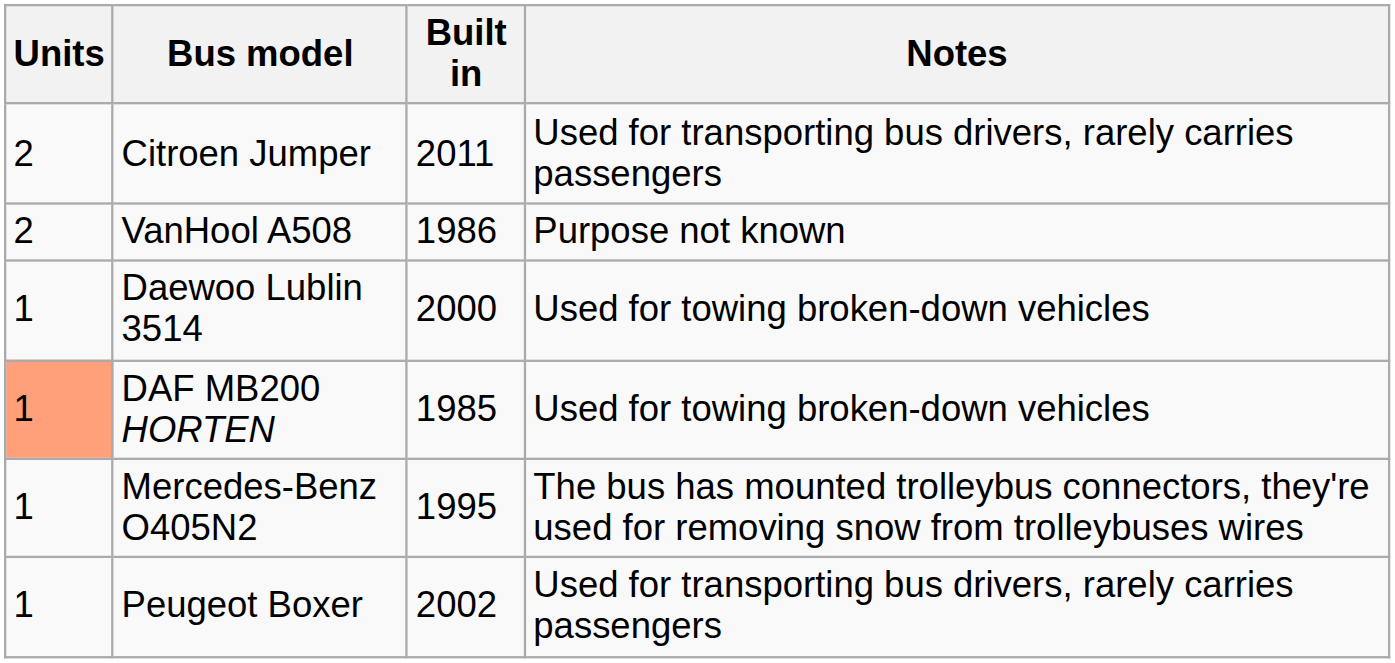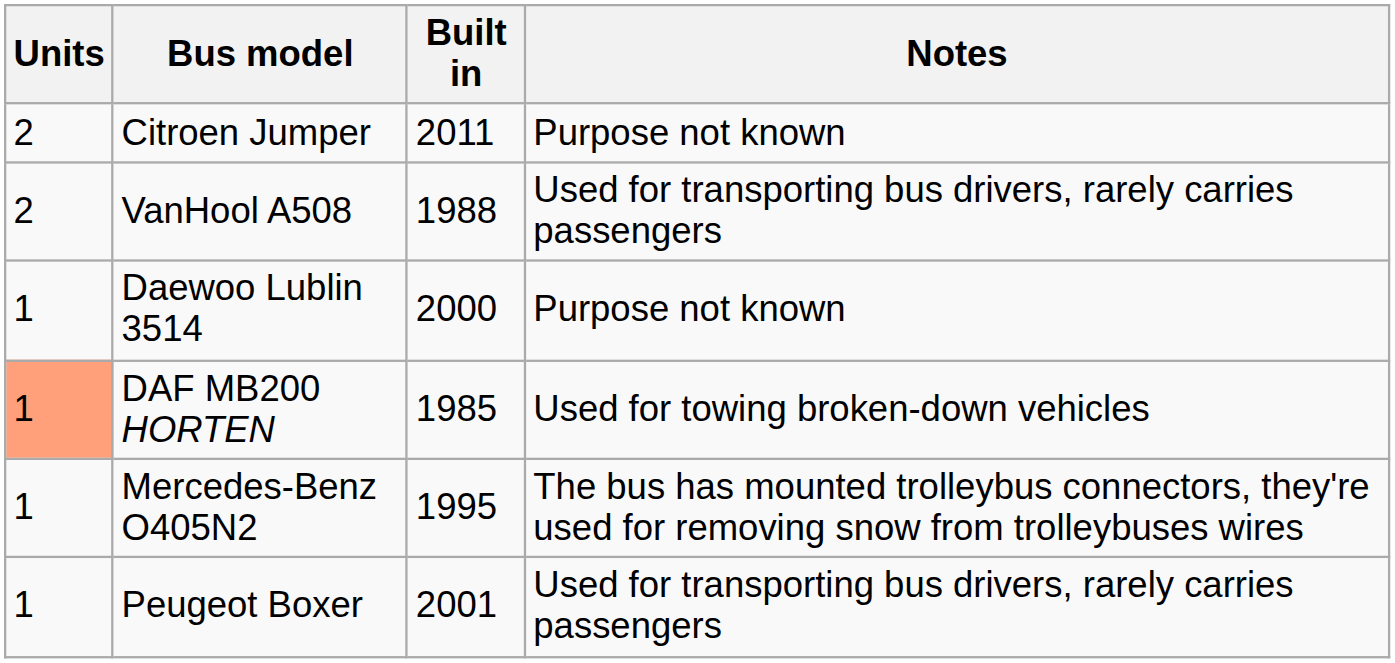 <table class="wikitable sortable">
 <tr>
 <th><strong>Units</strong></th>
 <th>Bus model</th>
 <th>Built in</th>
 <th>Notes</th>
 </tr>
 <tr>
 <td>2</td>
 <td>Citroen Jumper</td>
 <td>2011</td>
-<td>Used for transporting bus drivers, rarely carries passengers</td>
+<td>Purpose not known</td>
 </tr>
 <tr>
 <td>2</td>
 <td>VanHool A508</td>
-<td>1986</td>
-<td>Purpose not known</td>
+<td>1988</td>
+<td>Used for transporting bus drivers, rarely carries passengers</td>
 </tr>
 <tr>
 <td>1</td>
 <td>Daewoo Lublin 3514</td>
 <td>2000</td>
-<td>Used for towing broken-down vehicles</td>
+<td>Purpose not known</td>
 </tr>
 <tr>
 <td style="background: lightsalmon;">1</td>
 <td>DAF MB200 <em>HORTEN</em></td>
 <td>1985</td>
 <td>Used for towing broken-down vehicles</td>
 </tr>
 <tr>
 <td>1</td>
 <td>Mercedes-Benz O405N2</td>
 <td>1995</td>
 <td>The bus has mounted trolleybus connectors, they're used for removing snow from trolleybuses wires</td>
 </tr>
 <tr>
 <td>1</td>
 <td>Peugeot Boxer</td>
-<td>2002</td>
+<td>2001</td>
 <td>Used for transporting bus drivers, rarely carries passengers</td>
 </tr>
 </table>
